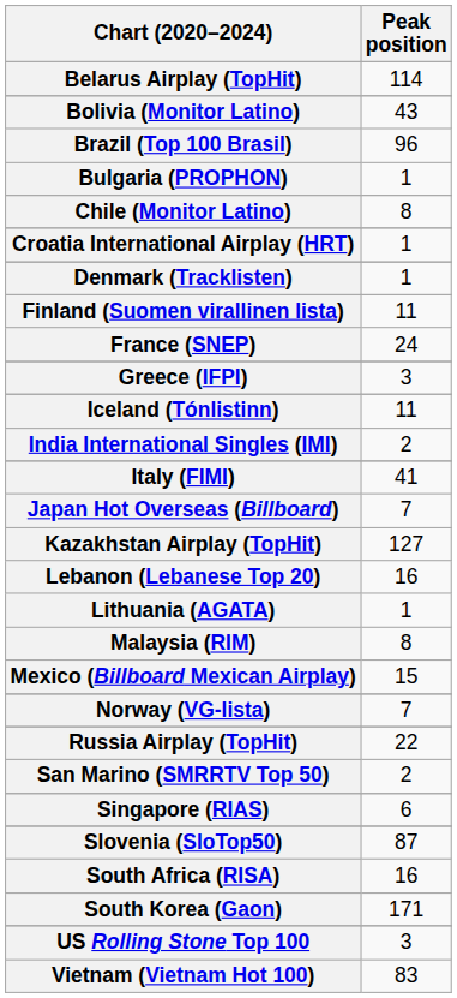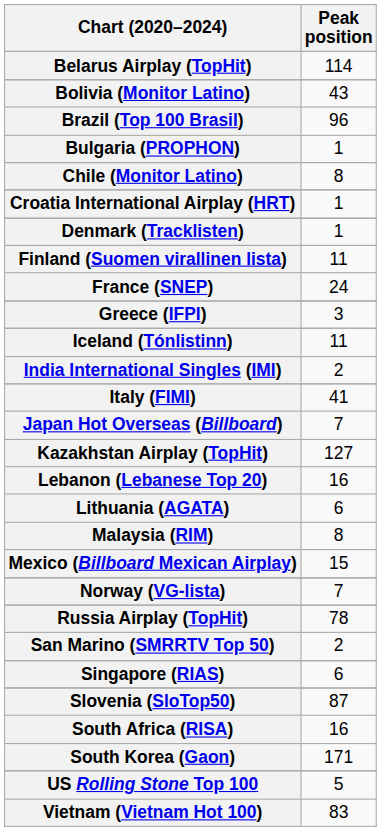 <table class="wikitable sortable plainrowheaders" style="text-align:center">
 <tr>
 <th scope="col">Chart (2020–2024)</th>
 <th scope="col">Peak<br>position</th>
 </tr>
 <tr>
 </tr>
 <tr>
 </tr>
 <tr>
 </tr>
 <tr>
 <th scope="row">Belarus Airplay (<a href='#'>TopHit</a>)</th>
 <td>114</td>
 </tr>
 <tr>
 </tr>
 <tr>
 </tr>
 <tr>
 <th scope="row">Bolivia (<a href='#'>Monitor Latino</a>)</th>
 <td>43</td>
 </tr>
 <tr>
 <th scope="row">Brazil (<a href='#'>Top 100 Brasil</a>)</th>
 <td>96</td>
 </tr>
 <tr>
 <th scope="row">Bulgaria (<a href='#'>PROPHON</a>)</th>
 <td>1</td>
 </tr>
 <tr>
 </tr>
 <tr>
 </tr>
 <tr>
 </tr>
 <tr>
 </tr>
 <tr>
 <th scope="row">Chile (<a href='#'>Monitor Latino</a>)</th>
 <td>8</td>
 </tr>
 <tr>
 </tr>
 <tr>
 <th scope="row">Croatia International Airplay (<a href='#'>HRT</a>)</th>
 <td>1</td>
 </tr>
 <tr>
 </tr>
 <tr>
 </tr>
 <tr>
 <th scope="row">Denmark (<a href='#'>Tracklisten</a>)</th>
 <td>1</td>
 </tr>
 <tr>
 </tr>
 <tr>
 <th scope="row">Finland (<a href='#'>Suomen virallinen lista</a>)</th>
 <td>11</td>
 </tr>
 <tr>
 <th scope="row">France (<a href='#'>SNEP</a>)</th>
 <td>24</td>
 </tr>
 <tr>
 </tr>
 <tr>
 </tr>
 <tr>
 <th scope="row">Greece (<a href='#'>IFPI</a>)</th>
 <td>3</td>
 </tr>
 <tr>
 </tr>
 <tr>
 </tr>
 <tr>
 </tr>
 <tr>
 </tr>
 <tr>
 <th scope="row">Iceland (<a href='#'>Tónlistinn</a>)</th>
 <td>11</td>
 </tr>
 <tr>
 <th scope="row"><a href='#'>India International Singles</a> (<a href='#'>IMI</a>)</th>
 <td>2</td>
 </tr>
 <tr>
 </tr>
 <tr>
 <th scope="row">Italy (<a href='#'>FIMI</a>)</th>
 <td>41</td>
 </tr>
 <tr>
 <th scope="row"><a href='#'>Japan Hot Overseas</a> (<em><a href='#'>Billboard</a></em>)</th>
 <td>7</td>
 </tr>
 <tr>
 <th scope="row">Kazakhstan Airplay (<a href='#'>TopHit</a>)</th>
 <td>127</td>
 </tr>
 <tr>
 <th scope="row">Lebanon (<a href='#'>Lebanese Top 20</a>)</th>
 <td>16</td>
 </tr>
 <tr>
 <th scope="row">Lithuania (<a href='#'>AGATA</a>)</th>
-<td>1</td>
+<td>6</td>
 </tr>
 <tr>
 <th scope="row">Malaysia (<a href='#'>RIM</a>)</th>
 <td>8</td>
 </tr>
 <tr>
 <th scope="row">Mexico (<a href='#'><em>Billboard</em> Mexican Airplay</a>)</th>
 <td>15</td>
 </tr>
 <tr>
 </tr>
 <tr>
 </tr>
 <tr>
 </tr>
 <tr>
 <th scope="row">Norway (<a href='#'>VG-lista</a>)</th>
 <td>7</td>
 </tr>
 <tr>
 </tr>
 <tr>
 </tr>
 <tr>
 </tr>
 <tr>
 <th scope="row">Russia Airplay (<a href='#'>TopHit</a>)</th>
-<td>22</td>
+<td>78</td>
 </tr>
 <tr>
 <th scope="row">San Marino (<a href='#'>SMRRTV Top 50</a>)</th>
 <td>2</td>
 </tr>
 <tr>
 </tr>
 <tr>
 <th scope="row">Singapore (<a href='#'>RIAS</a>)</th>
 <td>6</td>
 </tr>
 <tr>
 </tr>
 <tr>
 </tr>
 <tr>
 <th scope="row">Slovenia (<a href='#'>SloTop50</a>)</th>
 <td>87</td>
 </tr>
 <tr>
 <th scope="row">South Africa (<a href='#'>RISA</a>)</th>
 <td>16</td>
 </tr>
 <tr>
 <th scope="row">South Korea (<a href='#'>Gaon</a>)</th>
 <td>171</td>
 </tr>
 <tr>
 </tr>
 <tr>
 </tr>
 <tr>
 </tr>
 <tr>
 </tr>
 <tr>
 </tr>
 <tr>
 </tr>
 <tr>
 </tr>
 <tr>
 </tr>
 <tr>
 </tr>
 <tr>
 <th scope="row">US <a href='#'><em>Rolling Stone</em> Top 100</a></th>
-<td>3</td>
+<td>5</td>
 </tr>
 <tr>
 <th scope="row">Vietnam (<a href='#'>Vietnam Hot 100</a>)</th>
 <td>83</td>
 </tr>
 </table>
